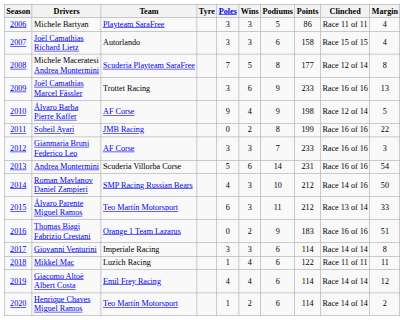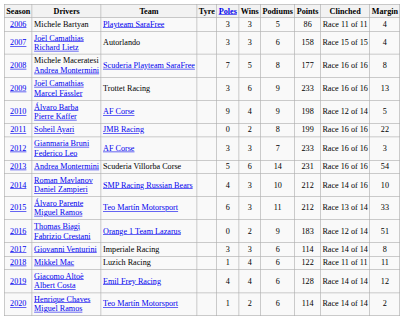 <table class="sortable wikitable" style="font-size:85%; text-align:center;">
 <tr>
 <th scope=col>Season</th>
 <th scope=col>Drivers</th>
 <th scope=col>Team</th>
 <th scope=col>Tyre</th>
 <th scope=col><a href='#'>Poles</a></th>
 <th scope=col>Wins</th>
 <th scope=col>Podiums</th>
 <th scope=col>Points</th>
 <th scope=col>Clinched</th>
 <th scope=col>Margin</th>
 </tr>
 <tr>
 <td><a href='#'>2006</a></td>
 <td align=left> Michele Bartyan</td>
 <td align=left> <a href='#'>Playteam SaraFree</a></td>
 <td></td>
 <td>3</td>
 <td>3</td>
 <td>5</td>
 <td>86</td>
 <td>Race 11 of 11</td>
 <td>4</td>
 </tr>
 <tr>
 <td><a href='#'>2007</a></td>
 <td align=left> <a href='#'>Joël Camathias</a><br> <a href='#'>Richard Lietz</a></td>
 <td align=left> Autorlando</td>
 <td></td>
 <td>3</td>
 <td>3</td>
 <td>6</td>
 <td>158</td>
 <td>Race 15 of 15</td>
 <td>4</td>
 </tr>
 <tr>
 <td><a href='#'>2008</a></td>
 <td align=left> Michele Maceratesi<br> <a href='#'>Andrea Montermini</a></td>
 <td align=left> <a href='#'>Scuderia Playteam SaraFree</a></td>
 <td></td>
 <td>7</td>
 <td>5</td>
 <td>8</td>
 <td>177</td>
-<td>Race 12 of 14</td>
+<td>Race 16 of 16</td>
 <td>8</td>
 </tr>
 <tr>
 <td><a href='#'>2009</a></td>
 <td align=left> <a href='#'>Joël Camathias</a><br> <a href='#'>Marcel Fässler</a></td>
 <td align=left> Trottet Racing</td>
 <td></td>
 <td>3</td>
 <td>6</td>
 <td>9</td>
 <td>233</td>
 <td>Race 16 of 16</td>
 <td>13</td>
 </tr>
 <tr>
 <td><a href='#'>2010</a></td>
 <td align=left> <a href='#'>Álvaro Barba</a><br> <a href='#'>Pierre Kaffer</a></td>
 <td align=left> <a href='#'>AF Corse</a></td>
 <td></td>
 <td>9</td>
 <td>4</td>
 <td>9</td>
 <td>198</td>
 <td>Race 12 of 14</td>
 <td>5</td>
 </tr>
 <tr>
 <td><a href='#'>2011</a></td>
 <td align=left> <a href='#'>Soheil Ayari</a></td>
 <td align=left> <a href='#'>JMB Racing</a></td>
 <td></td>
 <td>0</td>
 <td>2</td>
 <td>8</td>
 <td>199</td>
 <td>Race 16 of 16</td>
 <td>22</td>
 </tr>
 <tr>
 <td><a href='#'>2012</a></td>
 <td align=left> <a href='#'>Gianmaria Bruni</a><br> <a href='#'>Federico Leo</a></td>
 <td align=left> <a href='#'>AF Corse</a></td>
 <td></td>
 <td>3</td>
 <td>3</td>
 <td>7</td>
 <td>233</td>
 <td>Race 16 of 16</td>
 <td>3</td>
 </tr>
 <tr>
 <td><a href='#'>2013</a></td>
 <td align=left> <a href='#'>Andrea Montermini</a></td>
 <td align=left> Scuderia Villorba Corse</td>
 <td></td>
 <td>5</td>
 <td>6</td>
 <td>14</td>
 <td>231</td>
 <td>Race 16 of 16</td>
 <td>54</td>
 </tr>
 <tr>
 <td><a href='#'>2014</a></td>
 <td align=left> <a href='#'>Roman Mavlanov</a><br> <a href='#'>Daniel Zampieri</a></td>
 <td align=left> <a href='#'>SMP Racing Russian Bears</a></td>
 <td></td>
 <td>4</td>
 <td>3</td>
 <td>10</td>
 <td>212</td>
 <td>Race 14 of 16</td>
-<td>50</td>
+<td>10</td>
 </tr>
 <tr>
 <td><a href='#'>2015</a></td>
 <td align=left> <a href='#'>Álvaro Parente</a><br> <a href='#'>Miguel Ramos</a></td>
 <td align=left> <a href='#'>Teo Martín Motorsport</a></td>
 <td></td>
 <td>6</td>
 <td>3</td>
 <td>11</td>
 <td>212</td>
 <td>Race 13 of 14</td>
 <td>33</td>
 </tr>
 <tr>
 <td><a href='#'>2016</a></td>
 <td align=left> <a href='#'>Thomas Biagi</a><br> <a href='#'>Fabrizio Crestani</a></td>
 <td align=left> <a href='#'>Orange 1 Team Lazarus</a></td>
 <td></td>
 <td>0</td>
 <td>2</td>
 <td>9</td>
 <td>183</td>
-<td>Race 16 of 16</td>
+<td>Race 12 of 14</td>
 <td>51</td>
 </tr>
 <tr>
 <td><a href='#'>2017</a></td>
 <td align=left> <a href='#'>Giovanni Venturini</a></td>
 <td align=left> Imperiale Racing</td>
 <td></td>
 <td>3</td>
 <td>3</td>
 <td>6</td>
 <td>114</td>
 <td>Race 14 of 14</td>
 <td>8</td>
 </tr>
 <tr>
 <td><a href='#'>2018</a></td>
 <td align=left> <a href='#'>Mikkel Mac</a></td>
 <td align=left> Luzich Racing</td>
 <td></td>
 <td>1</td>
 <td>4</td>
 <td>6</td>
 <td>122</td>
 <td>Race 11 of 11</td>
 <td>11</td>
 </tr>
 <tr>
 <td><a href='#'>2019</a></td>
 <td align=left> <a href='#'>Giacomo Altoè</a><br> <a href='#'>Albert Costa</a></td>
 <td align=left> <a href='#'>Emil Frey Racing</a></td>
 <td></td>
 <td>4</td>
 <td>4</td>
 <td>6</td>
-<td>114</td>
+<td>128</td>
 <td>Race 14 of 14</td>
 <td>12</td>
 </tr>
 <tr>
 <td><a href='#'>2020</a></td>
 <td align=left>  <a href='#'>Henrique Chaves</a><br> <a href='#'>Miguel Ramos</a></td>
 <td align=left> <a href='#'>Teo Martín Motorsport</a></td>
 <td></td>
 <td>1</td>
 <td>2</td>
 <td>6</td>
 <td>114</td>
 <td>Race 14 of 14</td>
 <td>2</td>
 </tr>
 </table>
